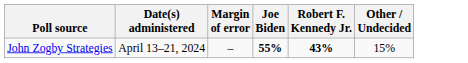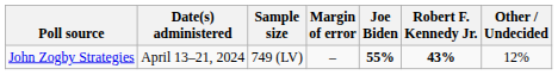 <table class="wikitable sortable mw-datatable" style="font-size:90%;text-align:center;line-height:17px">
 <tr valign=bottom>
 <th>Poll source</th>
 <th>Date(s)<br>administered</th>
+<th>Sample<br>size</th>
 <th>Margin<br>of error</th>
 <th class="unsortable">Joe<br>Biden<br></th>
 <th class="unsortable">Robert F.<br>Kennedy Jr.<br></th>
 <th class="unsortable">Other /<br>Undecided</th>
 </tr>
 <tr>
 <td style="text-align:left;"><a href='#'>John Zogby Strategies</a></td>
 <td data-sort-value="2024-05-01">April 13–21, 2024</td>
+<td>749 (LV)</td>
 <td>–</td>
 <td><strong>55%</strong></td>
 <td><strong>43%</strong></td>
-<td>15%</td>
+<td>12%</td>
 </tr>
 </table>
